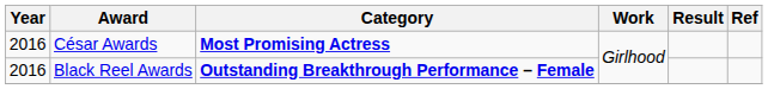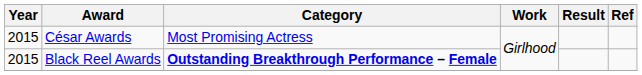 <table class="wikitable plainrowheaders">
 <tr>
 <th>Year</th>
 <th>Award</th>
 <th>Category</th>
 <th>Work</th>
 <th>Result</th>
 <th>Ref</th>
 </tr>
 <tr>
-<td>2016</td>
+<td>2015</td>
 <td><a href='#'>César Awards</a></td>
-<td><strong><a href='#'>Most Promising Actress</a></strong></td>
+<td><a href='#'>Most Promising Actress</a></td>
 <td rowspan="2"><em>Girlhood</em></td>
 <td></td>
 <td></td>
 </tr>
 <tr>
-<td>2016</td>
+<td>2015</td>
 <td><a href='#'>Black Reel Awards</a></td>
 <td><strong><a href='#'>Outstanding Breakthrough Performance</a> – <a href='#'>Female</a></strong></td>
 <td></td>
 <td></td>
 </tr>
 <tr>
 </tr>
 </table>
